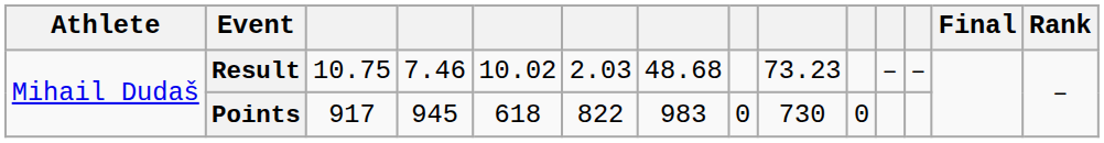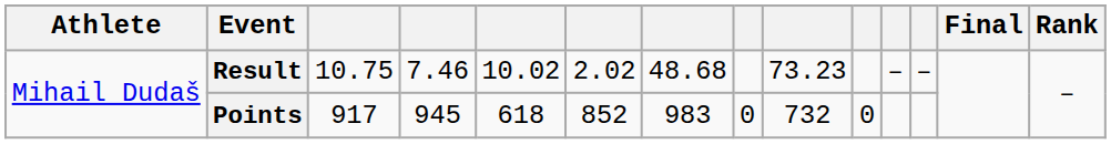 <table class="wikitable" style="font-size:90%">
 <tr>
 <th>Athlete</th>
 <th>Event</th>
 <th></th>
 <th></th>
 <th></th>
 <th></th>
 <th></th>
 <th></th>
 <th></th>
 <th></th>
 <th></th>
 <th></th>
 <th>Final</th>
 <th>Rank</th>
 </tr>
 <tr style=text-align:center>
 <td rowspan=2 style=text-align:left><a href='#'>Mihail Dudaš</a></td>
 <th style="font-size:95%">Result</th>
 <td>10.75 </td>
 <td>7.46 </td>
 <td>10.02</td>
-<td>2.03 </td>
+<td>2.02 </td>
 <td>48.68 </td>
 <td></td>
 <td>73.23</td>
 <td></td>
 <td>–</td>
 <td>–</td>
 <td rowspan=2></td>
 <td rowspan=2>–</td>
 </tr>
 <tr style=text-align:center>
 <th style="font-size:95%">Points</th>
 <td>917</td>
 <td>945</td>
 <td>618</td>
-<td>822</td>
+<td>852</td>
 <td>983</td>
 <td>0</td>
-<td>730</td>
+<td>732</td>
 <td>0</td>
 <td></td>
 <td></td>
 </tr>
 </table>
